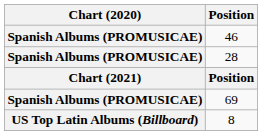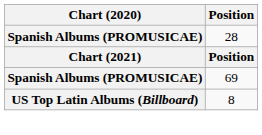 <table class="wikitable plainrowheaders" style="text-align:center">
 <tr>
 <th scope="col">Chart (2020)</th>
 <th scope="col">Position</th>
-</tr>
-<tr>
-<th scope="row">Spanish Albums (PROMUSICAE)</th>
-<td>46</td>
 </tr>
 <tr>
 <th scope="row">Spanish Albums (PROMUSICAE)</th>
 <td>28</td>
 </tr>
 <tr>
 <th scope="col">Chart (2021)</th>
 <th scope="col">Position</th>
 </tr>
 <tr>
 <th scope="row">Spanish Albums (PROMUSICAE)</th>
 <td>69</td>
 </tr>
 <tr>
 <th scope="row">US Top Latin Albums (<em>Billboard</em>)</th>
 <td>8</td>
 </tr>
 </table>
